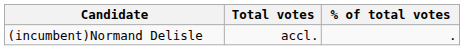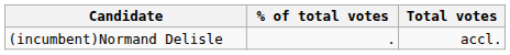 <table class="wikitable" width="475">
 <tr>
 <th align="left">Candidate</th>
+<th align="right">% of total votes</th>
 <th align="right">Total votes</th>
-<th align="right">% of total votes</th>
 </tr>
 <tr>
 <td align="left">(incumbent)Normand Delisle</td>
+<td align="right">.</td>
 <td align="right">accl.</td>
-<td align="right">.</td>
 </tr>
 </table>
